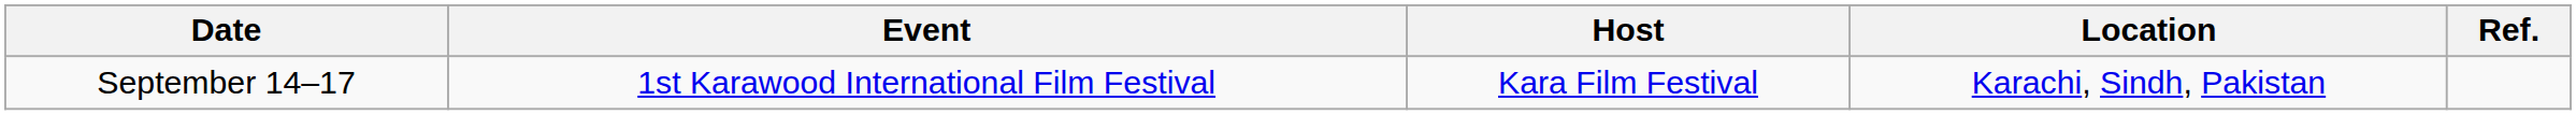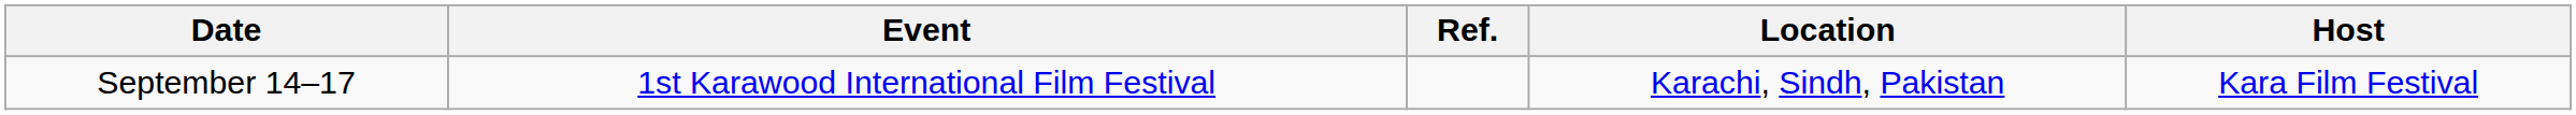 <table class="wikitable sortable" style="text-align: center; width: 100%; margin: 1em auto 1em auto;">
 <tr>
 <th>Date</th>
 <th>Event</th>
+<th>Ref.</th>
+<th>Location</th>
 <th>Host</th>
-<th>Location</th>
-<th>Ref.</th>
 </tr>
 <tr>
 <td>September 14–17</td>
 <td><a href='#'>1st Karawood International Film Festival</a></td>
+<td></td>
+<td><a href='#'>Karachi</a>, <a href='#'>Sindh</a>, <a href='#'>Pakistan</a></td>
 <td><a href='#'>Kara Film Festival</a></td>
-<td><a href='#'>Karachi</a>, <a href='#'>Sindh</a>, <a href='#'>Pakistan</a></td>
-<td></td>
 </tr>
 </table>
